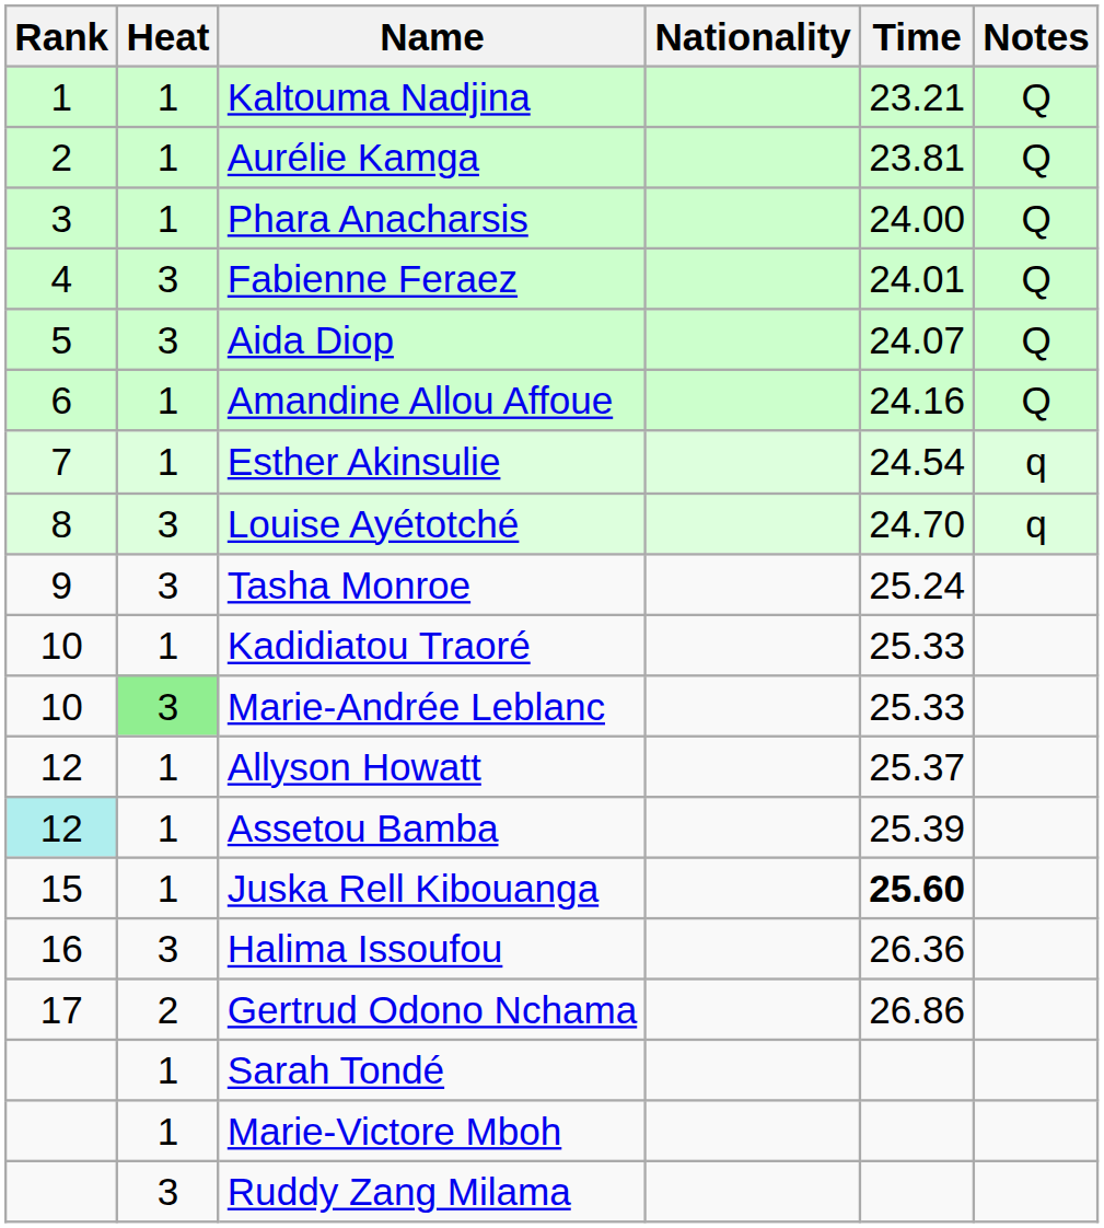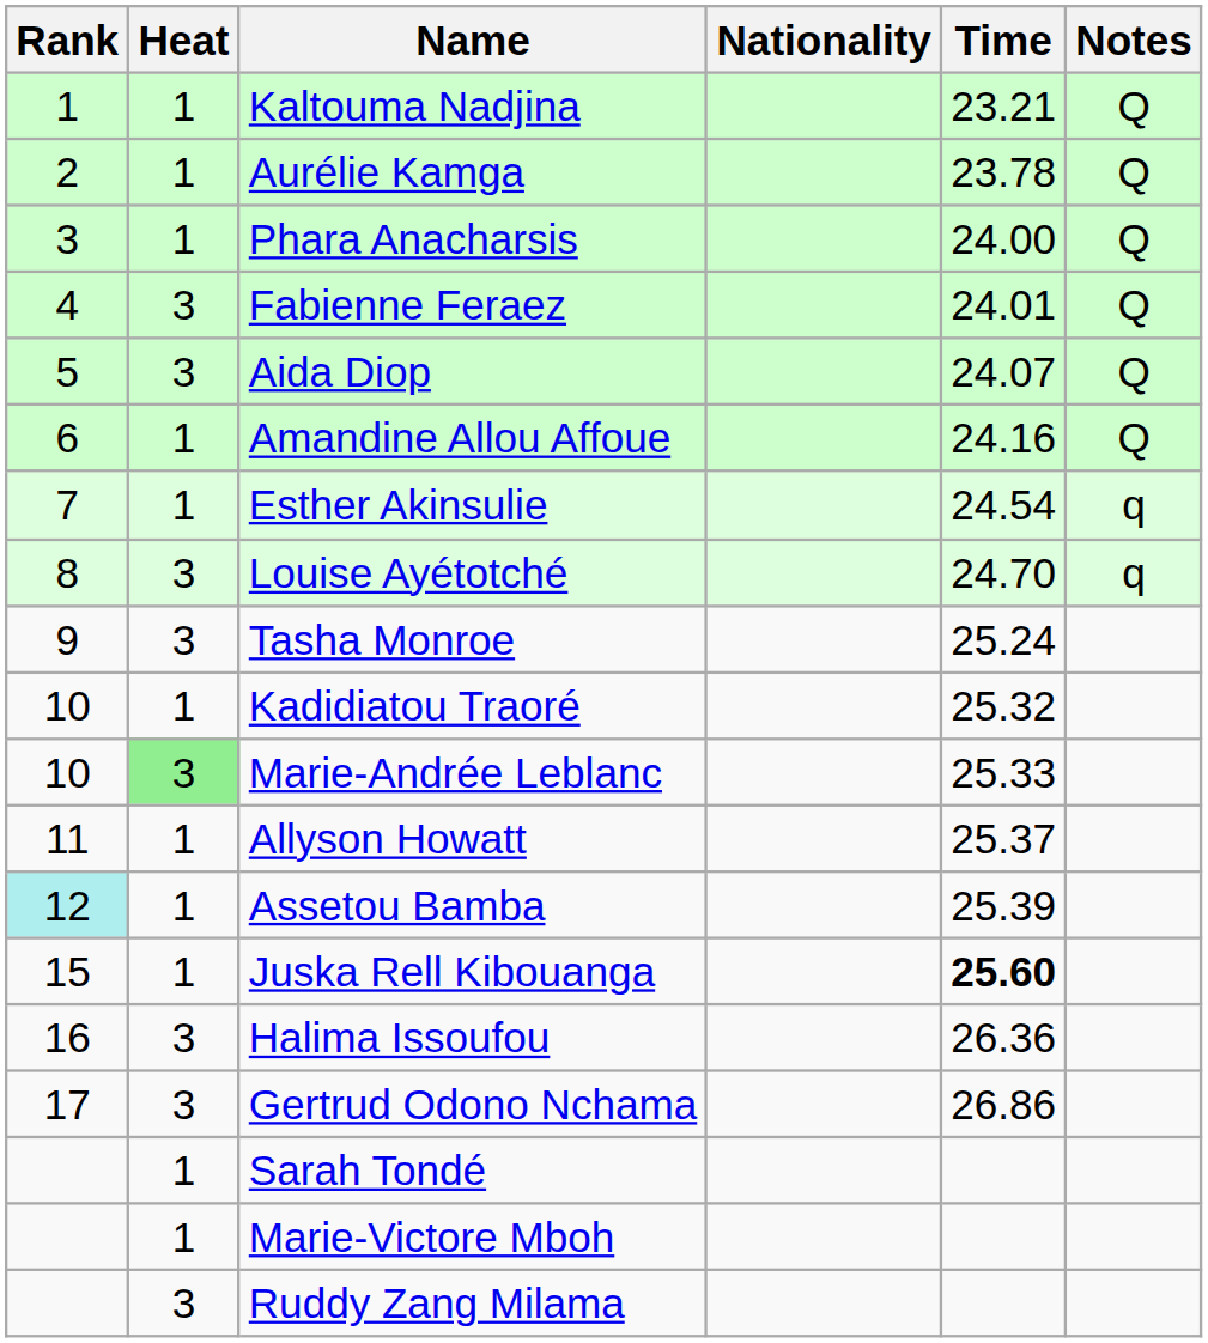 <table class="wikitable sortable" style="text-align:center; font-size:95%">
 <tr>
 <th>Rank</th>
 <th>Heat</th>
 <th>Name</th>
 <th>Nationality</th>
 <th>Time</th>
 <th>Notes</th>
 </tr>
 <tr bgcolor=ccffcc>
 <td>1</td>
 <td>1</td>
 <td align=left><a href='#'>Kaltouma Nadjina</a></td>
 <td align=left></td>
 <td>23.21</td>
 <td>Q</td>
 </tr>
 <tr bgcolor=ccffcc>
 <td>2</td>
 <td>1</td>
 <td align=left><a href='#'>Aurélie Kamga</a></td>
 <td align=left></td>
-<td>23.81</td>
+<td>23.78</td>
 <td>Q</td>
 </tr>
 <tr bgcolor=ccffcc>
 <td>3</td>
 <td>1</td>
 <td align=left><a href='#'>Phara Anacharsis</a></td>
 <td align=left></td>
 <td>24.00</td>
 <td>Q</td>
 </tr>
 <tr bgcolor=ccffcc>
 <td>4</td>
 <td>3</td>
 <td align=left><a href='#'>Fabienne Feraez</a></td>
 <td align=left></td>
 <td>24.01</td>
 <td>Q</td>
 </tr>
 <tr bgcolor=ccffcc>
 <td>5</td>
 <td>3</td>
 <td align=left><a href='#'>Aida Diop</a></td>
 <td align=left></td>
 <td>24.07</td>
 <td>Q</td>
 </tr>
 <tr bgcolor=ccffcc>
 <td>6</td>
 <td>1</td>
 <td align=left><a href='#'>Amandine Allou Affoue</a></td>
 <td align=left></td>
 <td>24.16</td>
 <td>Q</td>
 </tr>
 <tr bgcolor=ddffdd>
 <td>7</td>
 <td>1</td>
 <td align=left><a href='#'>Esther Akinsulie</a></td>
 <td align=left></td>
 <td>24.54</td>
 <td>q</td>
 </tr>
 <tr bgcolor=ddffdd>
 <td>8</td>
 <td>3</td>
 <td align=left><a href='#'>Louise Ayétotché</a></td>
 <td align=left></td>
 <td>24.70</td>
 <td>q</td>
 </tr>
 <tr>
 <td>9</td>
 <td>3</td>
 <td align=left><a href='#'>Tasha Monroe</a></td>
 <td align=left></td>
 <td>25.24</td>
 <td></td>
 </tr>
 <tr>
 <td>10</td>
 <td>1</td>
 <td align=left><a href='#'>Kadidiatou Traoré</a></td>
 <td align=left></td>
-<td>25.33</td>
+<td>25.32</td>
 <td></td>
 </tr>
 <tr>
 <td>10</td>
 <td style="background: lightgreen;">3</td>
 <td align=left><a href='#'>Marie-Andrée Leblanc</a></td>
 <td align=left></td>
 <td>25.33</td>
 <td></td>
 </tr>
 <tr>
-<td>12</td>
+<td>11</td>
 <td>1</td>
 <td align=left><a href='#'>Allyson Howatt</a></td>
 <td align=left></td>
 <td>25.37</td>
 <td></td>
 </tr>
 <tr>
 <td style="background: paleturquoise;">12</td>
 <td>1</td>
 <td align=left><a href='#'>Assetou Bamba</a></td>
 <td align=left></td>
 <td>25.39</td>
 <td></td>
 </tr>
 <tr>
 <td>15</td>
 <td>1</td>
 <td align=left><a href='#'>Juska Rell Kibouanga</a></td>
 <td align=left></td>
 <td><strong>25.60</strong></td>
 <td></td>
 </tr>
 <tr>
 <td>16</td>
 <td>3</td>
 <td align=left><a href='#'>Halima Issoufou</a></td>
 <td align=left></td>
 <td>26.36</td>
 <td></td>
 </tr>
 <tr>
 <td>17</td>
-<td>2</td>
+<td>3</td>
 <td align=left><a href='#'>Gertrud Odono Nchama</a></td>
 <td align=left></td>
 <td>26.86</td>
 <td></td>
 </tr>
 <tr>
 <td></td>
 <td>1</td>
 <td align=left><a href='#'>Sarah Tondé</a></td>
 <td align=left></td>
 <td></td>
 <td></td>
 </tr>
 <tr>
 <td></td>
 <td>1</td>
 <td align=left><a href='#'>Marie-Victore Mboh</a></td>
 <td align=left></td>
 <td></td>
 <td></td>
 </tr>
 <tr>
 <td></td>
 <td>3</td>
 <td align=left><a href='#'>Ruddy Zang Milama</a></td>
 <td align=left></td>
 <td></td>
 <td></td>
 </tr>
 </table>
